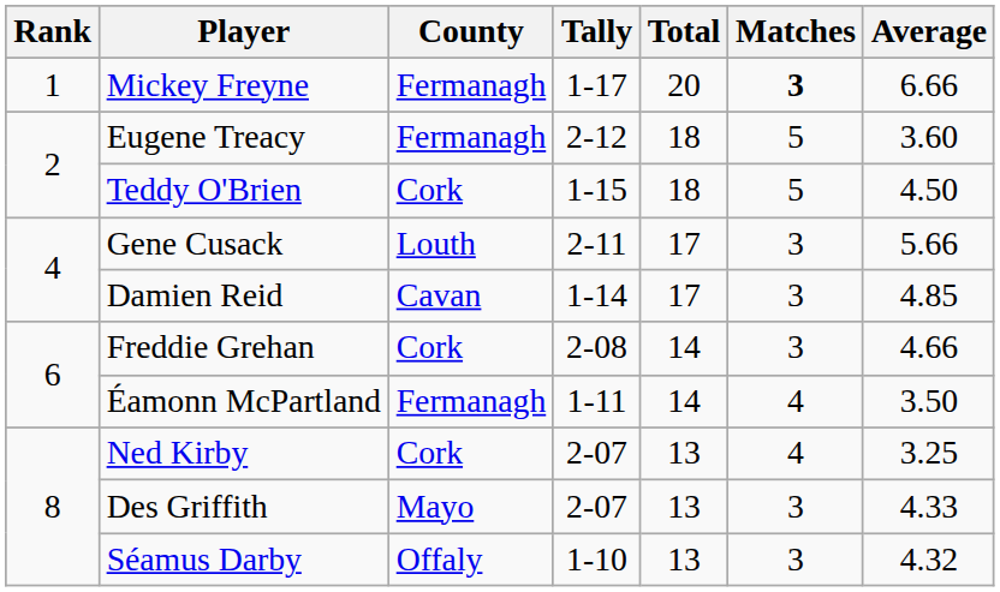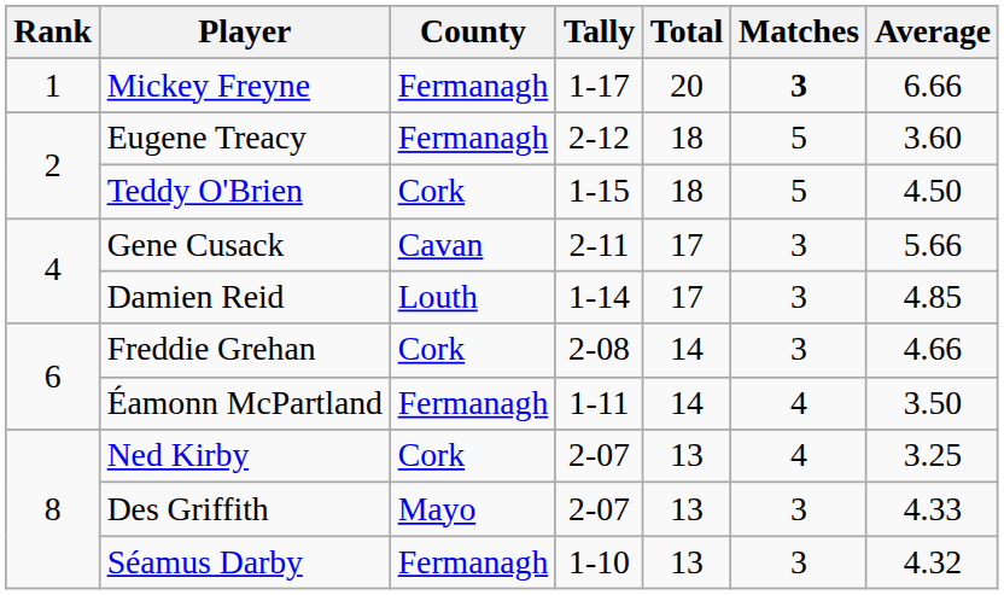 <table class="wikitable">
 <tr>
 <th>Rank</th>
 <th>Player</th>
 <th>County</th>
 <th>Tally</th>
 <th>Total</th>
 <th>Matches</th>
 <th>Average</th>
 </tr>
 <tr>
 <td rowspan="1" style="text-align:center;">1</td>
 <td><a href='#'>Mickey Freyne</a></td>
 <td><a href='#'>Fermanagh</a></td>
 <td align=center>1-17</td>
 <td align=center>20</td>
 <td align=center><strong>3</strong></td>
 <td align=center>6.66</td>
 </tr>
 <tr>
 <td rowspan="2" style="text-align:center;">2</td>
 <td>Eugene Treacy</td>
 <td><a href='#'>Fermanagh</a></td>
 <td align=center>2-12</td>
 <td align=center>18</td>
 <td align=center>5</td>
 <td align=center>3.60</td>
 </tr>
 <tr>
 <td><a href='#'>Teddy O'Brien</a></td>
 <td><a href='#'>Cork</a></td>
 <td align=center>1-15</td>
 <td align=center>18</td>
 <td align=center>5</td>
 <td align=center>4.50</td>
 </tr>
 <tr>
 <td rowspan="2" style="text-align:center;">4</td>
 <td>Gene Cusack</td>
-<td><a href='#'>Louth</a></td>
+<td><a href='#'>Cavan</a></td>
 <td align=center>2-11</td>
 <td align=center>17</td>
 <td align=center>3</td>
 <td align=center>5.66</td>
 </tr>
 <tr>
 <td>Damien Reid</td>
-<td><a href='#'>Cavan</a></td>
+<td><a href='#'>Louth</a></td>
 <td align=center>1-14</td>
 <td align=center>17</td>
 <td align=center>3</td>
 <td align=center>4.85</td>
 </tr>
 <tr>
 <td rowspan="2" style="text-align:center;">6</td>
 <td>Freddie Grehan</td>
 <td><a href='#'>Cork</a></td>
 <td align=center>2-08</td>
 <td align=center>14</td>
 <td align=center>3</td>
 <td align=center>4.66</td>
 </tr>
 <tr>
 <td>Éamonn McPartland</td>
 <td><a href='#'>Fermanagh</a></td>
 <td align=center>1-11</td>
 <td align=center>14</td>
 <td align=center>4</td>
 <td align=center>3.50</td>
 </tr>
 <tr>
 <td rowspan="3" style="text-align:center;">8</td>
 <td><a href='#'>Ned Kirby</a></td>
 <td><a href='#'>Cork</a></td>
 <td align=center>2-07</td>
 <td align=center>13</td>
 <td align=center>4</td>
 <td align=center>3.25</td>
 </tr>
 <tr>
 <td>Des Griffith</td>
 <td><a href='#'>Mayo</a></td>
 <td align=center>2-07</td>
 <td align=center>13</td>
 <td align=center>3</td>
 <td align=center>4.33</td>
 </tr>
 <tr>
 <td><a href='#'>Séamus Darby</a></td>
-<td><a href='#'>Offaly</a></td>
+<td><a href='#'>Fermanagh</a></td>
 <td align=center>1-10</td>
 <td align=center>13</td>
 <td align=center>3</td>
 <td align=center>4.32</td>
 </tr>
 </table>
